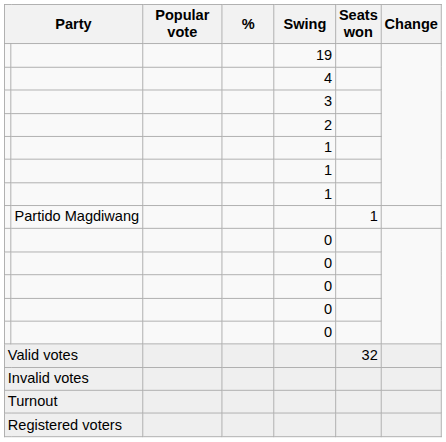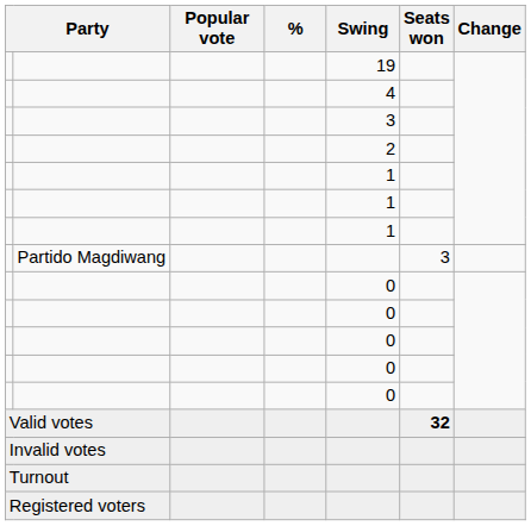 <table class=wikitable style="text-align:right">
 <tr>
 <th colspan=2>Party</th>
 <th width=80px>Popular vote</th>
 <th width=50px>%</th>
 <th width=60px>Swing</th>
 <th width=40px>Seats<br>won</th>
 <th width=45px>Change</th>
 </tr>
 <tr>
 <td></td>
 <td></td>
 <td></td>
 <td></td>
 <td>19</td>
 <td></td>
 </tr>
 <tr>
 <td></td>
 <td></td>
 <td></td>
 <td></td>
 <td>4</td>
 <td></td>
 </tr>
 <tr>
 <td></td>
 <td></td>
 <td></td>
 <td></td>
 <td>3</td>
 <td></td>
 </tr>
 <tr>
 <td></td>
 <td></td>
 <td></td>
 <td></td>
 <td>2</td>
 <td></td>
 </tr>
 <tr>
 <td></td>
 <td></td>
 <td></td>
 <td></td>
 <td>1</td>
 <td></td>
 </tr>
 <tr>
 <td></td>
 <td></td>
 <td></td>
 <td></td>
 <td>1</td>
 <td></td>
 </tr>
 <tr>
 <td></td>
 <td></td>
 <td></td>
 <td></td>
 <td>1</td>
 <td></td>
 </tr>
 <tr>
 <td></td>
 <td align=left>Partido Magdiwang</td>
 <td></td>
 <td></td>
 <td></td>
-<td>1</td>
+<td>3</td>
 <td></td>
 </tr>
 <tr>
 <td></td>
 <td></td>
 <td></td>
 <td></td>
 <td>0</td>
 <td></td>
 </tr>
 <tr>
 <td></td>
 <td></td>
 <td></td>
 <td></td>
 <td>0</td>
 <td></td>
 </tr>
 <tr>
 <td></td>
 <td></td>
 <td></td>
 <td></td>
 <td>0</td>
 <td></td>
 </tr>
 <tr>
 <td></td>
 <td></td>
 <td></td>
 <td></td>
 <td>0</td>
 <td></td>
 </tr>
 <tr>
 <td></td>
 <td></td>
 <td></td>
 <td></td>
 <td>0</td>
 <td></td>
 </tr>
 <tr bgcolor=#efefef>
 <td align=left colspan=2>Valid votes</td>
 <td></td>
 <td></td>
 <td></td>
-<td>32</td>
+<td><strong>32</strong></td>
 <td></td>
 </tr>
 <tr bgcolor=#efefef>
 <td align=left colspan=2>Invalid votes</td>
 <td></td>
 <td></td>
 <td></td>
 <td></td>
 <td></td>
 </tr>
 <tr bgcolor=#efefef>
 <td align=left colspan=2>Turnout</td>
 <td></td>
 <td></td>
 <td></td>
 <td></td>
 <td></td>
 </tr>
 <tr bgcolor=#efefef>
 <td align=left colspan=2>Registered voters</td>
 <td></td>
 <td></td>
 <td></td>
 <td></td>
 <td></td>
 </tr>
 </table>
